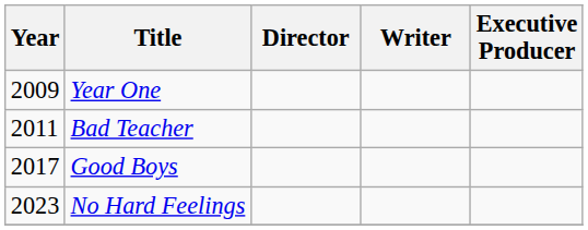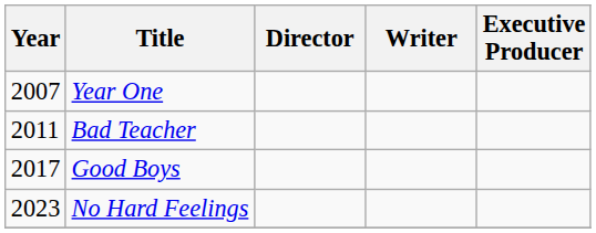 <table class="wikitable">
 <tr>
 <th>Year</th>
 <th>Title</th>
 <th width=65>Director</th>
 <th width=65>Writer</th>
 <th width=65>Executive<br>Producer</th>
 </tr>
 <tr>
-<td>2009</td>
+<td>2007</td>
 <td><em><a href='#'>Year One</a></em></td>
 <td></td>
 <td></td>
 <td></td>
 </tr>
 <tr>
 <td>2011</td>
 <td><em><a href='#'>Bad Teacher</a></em></td>
 <td></td>
 <td></td>
 <td></td>
 </tr>
 <tr>
 <td>2017</td>
 <td><em><a href='#'>Good Boys</a></em></td>
 <td></td>
 <td></td>
 <td></td>
 </tr>
 <tr>
 <td>2023</td>
 <td><em><a href='#'>No Hard Feelings</a></em></td>
 <td></td>
 <td></td>
 <td></td>
 </tr>
 <tr>
 </tr>
 </table>
